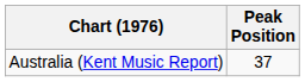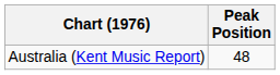 <table class="wikitable">
 <tr>
 <th align="center">Chart (1976)</th>
 <th align="center">Peak<br> Position</th>
 </tr>
 <tr>
 <td>Australia (<a href='#'>Kent Music Report</a>)</td>
-<td style="text-align:center;">37</td>
+<td style="text-align:center;">48</td>
 </tr>
 </table>
